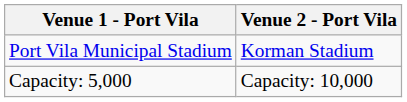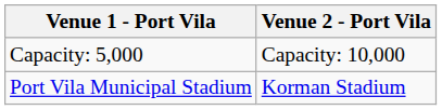 <table class="wikitable">
 <tr>
 <th>Venue 1 - Port Vila</th>
 <th>Venue 2 - Port Vila</th>
 </tr>
 <tr>
+<td>Capacity: 5,000</td>
+<td>Capacity: 10,000</td>
+</tr>
+<tr>
 <td><a href='#'>Port Vila Municipal Stadium</a></td>
 <td><a href='#'>Korman Stadium</a></td>
 </tr>
-<tr>
-<td>Capacity: 5,000</td>
-<td>Capacity: 10,000</td>
-</tr>
 </table>
